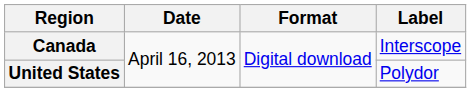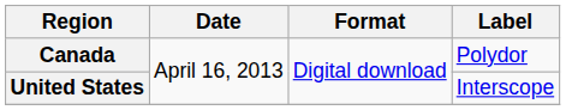 <table class="wikitable plainrowheaders">
 <tr>
 <th>Region</th>
 <th>Date</th>
 <th>Format</th>
 <th>Label</th>
 </tr>
 <tr>
 <th scope="row">Canada</th>
 <td rowspan="2">April 16, 2013</td>
 <td rowspan="2"><a href='#'>Digital download</a></td>
-<td><a href='#'>Interscope</a></td>
+<td><a href='#'>Polydor</a></td>
 </tr>
 <tr>
 <th scope="row">United States</th>
-<td><a href='#'>Polydor</a></td>
+<td><a href='#'>Interscope</a></td>
 </tr>
 <tr>
 </tr>
 </table>
